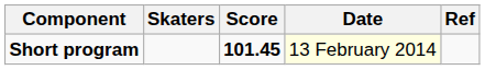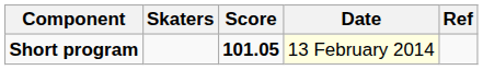 <table class=wikitable>
 <tr>
 <th>Component</th>
 <th>Skaters</th>
 <th>Score</th>
 <th>Date</th>
 <th>Ref</th>
 </tr>
 <tr>
 <td><strong>Short program</strong></td>
 <td></td>
-<td align=center><strong>101.45</strong></td>
+<td align=center><strong>101.05</strong></td>
 <td style="background: lightyellow;">13 February 2014</td>
 <td></td>
 </tr>
 </table>
